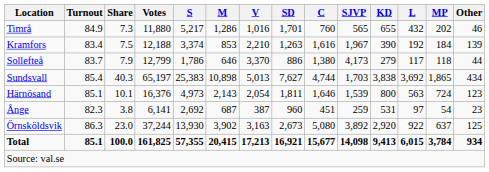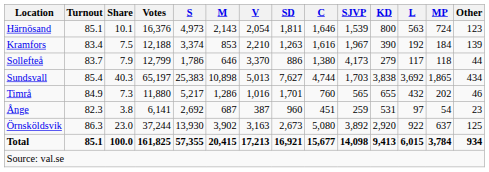 <table class="wikitable sortable" style=text-align:right>
 <tr>
 <th>Location</th>
 <th>Turnout</th>
 <th>Share</th>
 <th>Votes</th>
 <th><a href='#'>S</a></th>
 <th><a href='#'>M</a></th>
 <th><a href='#'>V</a></th>
 <th><a href='#'>SD</a></th>
 <th><a href='#'>C</a></th>
 <th><a href='#'>SJVP</a></th>
 <th><a href='#'>KD</a></th>
 <th><a href='#'>L</a></th>
 <th><a href='#'>MP</a></th>
 <th>Other</th>
 </tr>
 <tr>
-<td align=left><a href='#'>Timrå</a></td>
-<td>84.9</td>
-<td>7.3</td>
-<td>11,880</td>
-<td>5,217</td>
-<td>1,286</td>
-<td>1,016</td>
-<td>1,701</td>
-<td>760</td>
-<td>565</td>
-<td>655</td>
-<td>432</td>
-<td>202</td>
-<td>46</td>
+<td align=left><a href='#'>Härnösand</a></td>
+<td>85.1</td>
+<td>10.1</td>
+<td>16,376</td>
+<td>4,973</td>
+<td>2,143</td>
+<td>2,054</td>
+<td>1,811</td>
+<td>1,646</td>
+<td>1,539</td>
+<td>800</td>
+<td>563</td>
+<td>724</td>
+<td>123</td>
 </tr>
 <tr>
 <td align=left><a href='#'>Kramfors</a></td>
 <td>83.4</td>
 <td>7.5</td>
 <td>12,188</td>
 <td>3,374</td>
 <td>853</td>
 <td>2,210</td>
 <td>1,263</td>
 <td>1,616</td>
 <td>1,967</td>
 <td>390</td>
 <td>192</td>
 <td>184</td>
 <td>139</td>
 </tr>
 <tr>
 <td align=left><a href='#'>Sollefteå</a></td>
 <td>83.7</td>
 <td>7.9</td>
 <td>12,799</td>
 <td>1,786</td>
 <td>646</td>
 <td>3,370</td>
 <td>886</td>
 <td>1,380</td>
 <td>4,173</td>
 <td>279</td>
 <td>117</td>
 <td>118</td>
 <td>44</td>
 </tr>
 <tr>
 <td align=left><a href='#'>Sundsvall</a></td>
 <td>85.4</td>
 <td>40.3</td>
 <td>65,197</td>
 <td>25,383</td>
 <td>10,898</td>
 <td>5,013</td>
 <td>7,627</td>
 <td>4,744</td>
 <td>1,703</td>
 <td>3,838</td>
 <td>3,692</td>
 <td>1,865</td>
 <td>434</td>
 </tr>
 <tr>
-<td align=left><a href='#'>Härnösand</a></td>
-<td>85.1</td>
-<td>10.1</td>
-<td>16,376</td>
-<td>4,973</td>
-<td>2,143</td>
-<td>2,054</td>
-<td>1,811</td>
-<td>1,646</td>
-<td>1,539</td>
-<td>800</td>
-<td>563</td>
-<td>724</td>
-<td>123</td>
+<td align=left><a href='#'>Timrå</a></td>
+<td>84.9</td>
+<td>7.3</td>
+<td>11,880</td>
+<td>5,217</td>
+<td>1,286</td>
+<td>1,016</td>
+<td>1,701</td>
+<td>760</td>
+<td>565</td>
+<td>655</td>
+<td>432</td>
+<td>202</td>
+<td>46</td>
 </tr>
 <tr>
 <td align=left><a href='#'>Ånge</a></td>
 <td>82.3</td>
 <td>3.8</td>
 <td>6,141</td>
 <td>2,692</td>
 <td>687</td>
 <td>387</td>
 <td>960</td>
 <td>451</td>
 <td>259</td>
 <td>531</td>
 <td>97</td>
 <td>54</td>
 <td>23</td>
 </tr>
 <tr>
 <td align=left><a href='#'>Örnsköldsvik</a></td>
 <td>86.3</td>
 <td>23.0</td>
 <td>37,244</td>
 <td>13,930</td>
 <td>3,902</td>
 <td>3,163</td>
 <td>2,673</td>
 <td>5,080</td>
 <td>3,892</td>
 <td>2,920</td>
 <td>922</td>
 <td>637</td>
 <td>125</td>
 </tr>
 <tr>
 <td align=left><strong>Total</strong></td>
 <td><strong>85.1</strong></td>
 <td><strong>100.0</strong></td>
 <td><strong>161,825</strong></td>
 <td><strong>57,355</strong></td>
 <td><strong>20,415</strong></td>
 <td><strong>17,213</strong></td>
 <td><strong>16,921</strong></td>
 <td><strong>15,677</strong></td>
 <td><strong>14,098</strong></td>
 <td><strong>9,413</strong></td>
 <td><strong>6,015</strong></td>
 <td><strong>3,784</strong></td>
 <td><strong>934</strong></td>
 </tr>
 <tr>
 <td align=left colspan=14>Source: val.se</td>
 </tr>
 </table>
